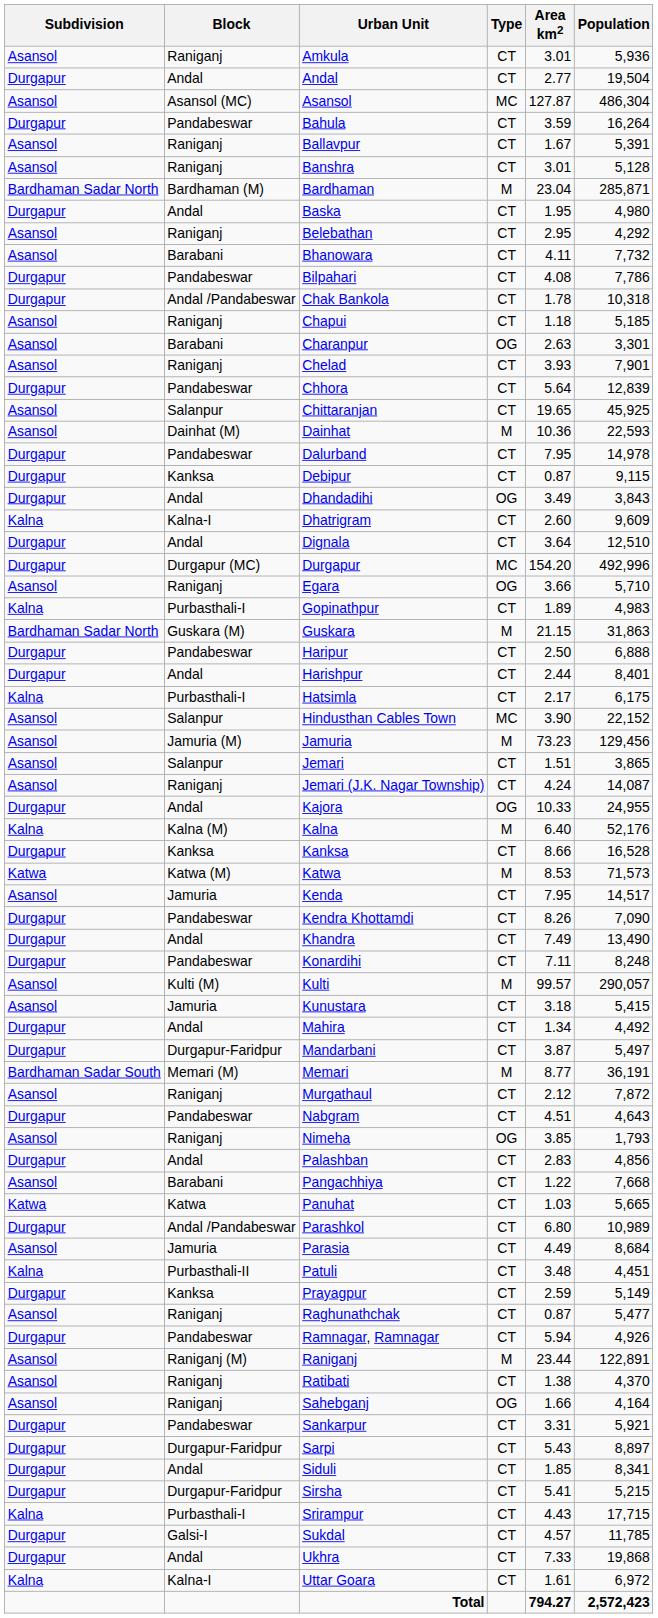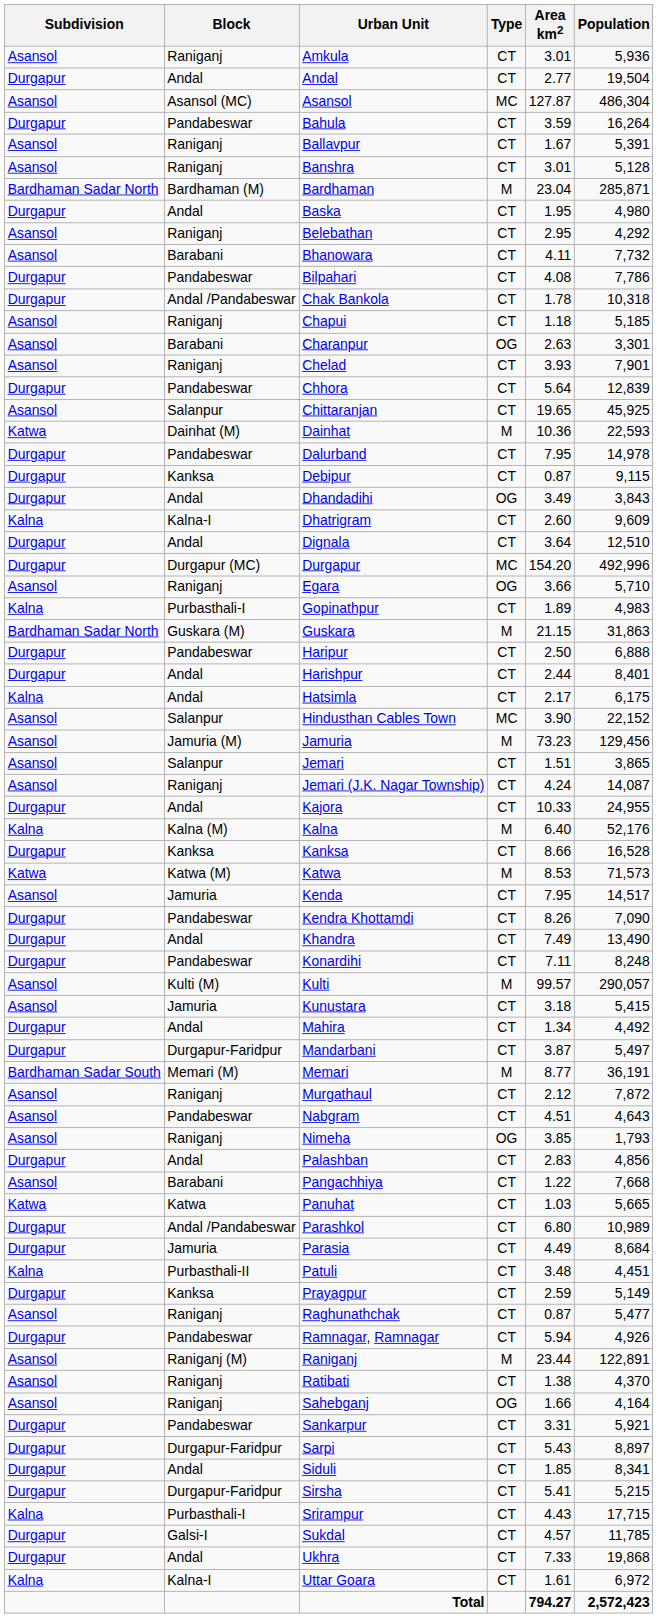 <table class="wikitable sortable">
 <tr>
 <th>Subdivision</th>
 <th>Block</th>
 <th>Urban Unit</th>
 <th>Type</th>
 <th>Area<br>km<sup>2</sup></th>
 <th>Population</th>
 </tr>
 <tr>
 <td><a href='#'>Asansol</a></td>
 <td>Raniganj</td>
 <td><a href='#'>Amkula</a></td>
 <td style="text-align:center">CT</td>
 <td style="text-align:right">3.01</td>
 <td style="text-align:right">5,936</td>
 </tr>
 <tr>
 <td><a href='#'>Durgapur</a></td>
 <td>Andal</td>
 <td><a href='#'>Andal</a></td>
 <td style="text-align:center">CT</td>
 <td style="text-align:right">2.77</td>
 <td style="text-align:right">19,504</td>
 </tr>
 <tr>
 <td><a href='#'>Asansol</a></td>
 <td>Asansol (MC)</td>
 <td><a href='#'>Asansol</a></td>
 <td style="text-align:center">MC</td>
 <td style="text-align:right">127.87</td>
 <td style="text-align:right">486,304</td>
 </tr>
 <tr>
 <td><a href='#'>Durgapur</a></td>
 <td>Pandabeswar</td>
 <td><a href='#'>Bahula</a></td>
 <td style="text-align:center">CT</td>
 <td style="text-align:right">3.59</td>
 <td style="text-align:right">16,264</td>
 </tr>
 <tr>
 <td><a href='#'>Asansol</a></td>
 <td>Raniganj</td>
 <td><a href='#'>Ballavpur</a></td>
 <td style="text-align:center">CT</td>
 <td style="text-align:right">1.67</td>
 <td style="text-align:right">5,391</td>
 </tr>
 <tr>
 <td><a href='#'>Asansol</a></td>
 <td>Raniganj</td>
 <td><a href='#'>Banshra</a></td>
 <td style="text-align:center">CT</td>
 <td style="text-align:right">3.01</td>
 <td style="text-align:right">5,128</td>
 </tr>
 <tr>
 <td><a href='#'>Bardhaman Sadar North</a></td>
 <td>Bardhaman (M)</td>
 <td><a href='#'>Bardhaman</a></td>
 <td style="text-align:center">M</td>
 <td style="text-align:right">23.04</td>
 <td style="text-align:right">285,871</td>
 </tr>
 <tr>
 <td><a href='#'>Durgapur</a></td>
 <td>Andal</td>
 <td><a href='#'>Baska</a></td>
 <td style="text-align:center">CT</td>
 <td style="text-align:right">1.95</td>
 <td style="text-align:right">4,980</td>
 </tr>
 <tr>
 <td><a href='#'>Asansol</a></td>
 <td>Raniganj</td>
 <td><a href='#'>Belebathan</a></td>
 <td style="text-align:center">CT</td>
 <td style="text-align:right">2.95</td>
 <td style="text-align:right">4,292</td>
 </tr>
 <tr>
 <td><a href='#'>Asansol</a></td>
 <td>Barabani</td>
 <td><a href='#'>Bhanowara</a></td>
 <td style="text-align:center">CT</td>
 <td style="text-align:right">4.11</td>
 <td style="text-align:right">7,732</td>
 </tr>
 <tr>
 <td><a href='#'>Durgapur</a></td>
 <td>Pandabeswar</td>
 <td><a href='#'>Bilpahari</a></td>
 <td style="text-align:center">CT</td>
 <td style="text-align:right">4.08</td>
 <td style="text-align:right">7,786</td>
 </tr>
 <tr>
 <td><a href='#'>Durgapur</a></td>
 <td>Andal /Pandabeswar</td>
 <td><a href='#'>Chak Bankola</a></td>
 <td style="text-align:center">CT</td>
 <td style="text-align:right">1.78</td>
 <td style="text-align:right">10,318</td>
 </tr>
 <tr>
 <td><a href='#'>Asansol</a></td>
 <td>Raniganj</td>
 <td><a href='#'>Chapui</a></td>
 <td style="text-align:center">CT</td>
 <td style="text-align:right">1.18</td>
 <td style="text-align:right">5,185</td>
 </tr>
 <tr>
 <td><a href='#'>Asansol</a></td>
 <td>Barabani</td>
 <td><a href='#'>Charanpur</a></td>
 <td style="text-align:center">OG</td>
 <td style="text-align:right">2.63</td>
 <td style="text-align:right">3,301</td>
 </tr>
 <tr>
 <td><a href='#'>Asansol</a></td>
 <td>Raniganj</td>
 <td><a href='#'>Chelad</a></td>
 <td style="text-align:center">CT</td>
 <td style="text-align:right">3.93</td>
 <td style="text-align:right">7,901</td>
 </tr>
 <tr>
 <td><a href='#'>Durgapur</a></td>
 <td>Pandabeswar</td>
 <td><a href='#'>Chhora</a></td>
 <td style="text-align:center">CT</td>
 <td style="text-align:right">5.64</td>
 <td style="text-align:right">12,839</td>
 </tr>
 <tr>
 <td><a href='#'>Asansol</a></td>
 <td>Salanpur</td>
 <td><a href='#'>Chittaranjan</a></td>
 <td style="text-align:center">CT</td>
 <td style="text-align:right">19.65</td>
 <td style="text-align:right">45,925</td>
 </tr>
 <tr>
-<td><a href='#'>Asansol</a></td>
+<td><a href='#'>Katwa</a></td>
 <td>Dainhat (M)</td>
 <td><a href='#'>Dainhat</a></td>
 <td style="text-align:center">M</td>
 <td style="text-align:right">10.36</td>
 <td style="text-align:right">22,593</td>
 </tr>
 <tr>
 <td><a href='#'>Durgapur</a></td>
 <td>Pandabeswar</td>
 <td><a href='#'>Dalurband</a></td>
 <td style="text-align:center">CT</td>
 <td style="text-align:right">7.95</td>
 <td style="text-align:right">14,978</td>
 </tr>
 <tr>
 <td><a href='#'>Durgapur</a></td>
 <td>Kanksa</td>
 <td><a href='#'>Debipur</a></td>
 <td style="text-align:center">CT</td>
 <td style="text-align:right">0.87</td>
 <td style="text-align:right">9,115</td>
 </tr>
 <tr>
 <td><a href='#'>Durgapur</a></td>
 <td>Andal</td>
 <td><a href='#'>Dhandadihi</a></td>
 <td style="text-align:center">OG</td>
 <td style="text-align:right">3.49</td>
 <td style="text-align:right">3,843</td>
 </tr>
 <tr>
 <td><a href='#'>Kalna</a></td>
 <td>Kalna-I</td>
 <td><a href='#'>Dhatrigram</a></td>
 <td style="text-align:center">CT</td>
 <td style="text-align:right">2.60</td>
 <td style="text-align:right">9,609</td>
 </tr>
 <tr>
 <td><a href='#'>Durgapur</a></td>
 <td>Andal</td>
 <td><a href='#'>Dignala</a></td>
 <td style="text-align:center">CT</td>
 <td style="text-align:right">3.64</td>
 <td style="text-align:right">12,510</td>
 </tr>
 <tr>
 <td><a href='#'>Durgapur</a></td>
 <td>Durgapur (MC)</td>
 <td><a href='#'>Durgapur</a></td>
 <td style="text-align:center">MC</td>
 <td style="text-align:right">154.20</td>
 <td style="text-align:right">492,996</td>
 </tr>
 <tr>
 <td><a href='#'>Asansol</a></td>
 <td>Raniganj</td>
 <td><a href='#'>Egara</a></td>
 <td style="text-align:center">OG</td>
 <td style="text-align:right">3.66</td>
 <td style="text-align:right">5,710</td>
 </tr>
 <tr>
 <td><a href='#'>Kalna</a></td>
 <td>Purbasthali-I</td>
 <td><a href='#'>Gopinathpur</a></td>
 <td style="text-align:center">CT</td>
 <td style="text-align:right">1.89</td>
 <td style="text-align:right">4,983</td>
 </tr>
 <tr>
 <td><a href='#'>Bardhaman Sadar North</a></td>
 <td>Guskara (M)</td>
 <td><a href='#'>Guskara</a></td>
 <td style="text-align:center">M</td>
 <td style="text-align:right">21.15</td>
 <td style="text-align:right">31,863</td>
 </tr>
 <tr>
 <td><a href='#'>Durgapur</a></td>
 <td>Pandabeswar</td>
 <td><a href='#'>Haripur</a></td>
 <td style="text-align:center">CT</td>
 <td style="text-align:right">2.50</td>
 <td style="text-align:right">6,888</td>
 </tr>
 <tr>
 <td><a href='#'>Durgapur</a></td>
 <td>Andal</td>
 <td><a href='#'>Harishpur</a></td>
 <td style="text-align:center">CT</td>
 <td style="text-align:right">2.44</td>
 <td style="text-align:right">8,401</td>
 </tr>
 <tr>
 <td><a href='#'>Kalna</a></td>
-<td>Purbasthali-I</td>
+<td>Andal</td>
 <td><a href='#'>Hatsimla</a></td>
 <td style="text-align:center">CT</td>
 <td style="text-align:right">2.17</td>
 <td style="text-align:right">6,175</td>
 </tr>
 <tr>
 <td><a href='#'>Asansol</a></td>
 <td>Salanpur</td>
 <td><a href='#'>Hindusthan Cables Town</a></td>
 <td style="text-align:center">MC</td>
 <td style="text-align:right">3.90</td>
 <td style="text-align:right">22,152</td>
 </tr>
 <tr>
 <td><a href='#'>Asansol</a></td>
 <td>Jamuria (M)</td>
 <td><a href='#'>Jamuria</a></td>
 <td style="text-align:center">M</td>
 <td style="text-align:right">73.23</td>
 <td style="text-align:right">129,456</td>
 </tr>
 <tr>
 <td><a href='#'>Asansol</a></td>
 <td>Salanpur</td>
 <td><a href='#'>Jemari</a></td>
 <td style="text-align:center">CT</td>
 <td style="text-align:right">1.51</td>
 <td style="text-align:right">3,865</td>
 </tr>
 <tr>
 <td><a href='#'>Asansol</a></td>
 <td>Raniganj</td>
 <td><a href='#'>Jemari (J.K. Nagar Township)</a></td>
 <td style="text-align:center">CT</td>
 <td style="text-align:right">4.24</td>
 <td style="text-align:right">14,087</td>
 </tr>
 <tr>
 <td><a href='#'>Durgapur</a></td>
 <td>Andal</td>
 <td><a href='#'>Kajora</a></td>
-<td style="text-align:center">OG</td>
+<td style="text-align:center">CT</td>
 <td style="text-align:right">10.33</td>
 <td style="text-align:right">24,955</td>
 </tr>
 <tr>
 <td><a href='#'>Kalna</a></td>
 <td>Kalna (M)</td>
 <td><a href='#'>Kalna</a></td>
 <td style="text-align:center">M</td>
 <td style="text-align:right">6.40</td>
 <td style="text-align:right">52,176</td>
 </tr>
 <tr>
 <td><a href='#'>Durgapur</a></td>
 <td>Kanksa</td>
 <td><a href='#'>Kanksa</a></td>
 <td style="text-align:center">CT</td>
 <td style="text-align:right">8.66</td>
 <td style="text-align:right">16,528</td>
 </tr>
 <tr>
 <td><a href='#'>Katwa</a></td>
 <td>Katwa (M)</td>
 <td><a href='#'>Katwa</a></td>
 <td style="text-align:center">M</td>
 <td style="text-align:right">8.53</td>
 <td style="text-align:right">71,573</td>
 </tr>
 <tr>
 <td><a href='#'>Asansol</a></td>
 <td>Jamuria</td>
 <td><a href='#'>Kenda</a></td>
 <td style="text-align:center">CT</td>
 <td style="text-align:right">7.95</td>
 <td style="text-align:right">14,517</td>
 </tr>
 <tr>
 <td><a href='#'>Durgapur</a></td>
 <td>Pandabeswar</td>
 <td><a href='#'>Kendra Khottamdi</a></td>
 <td style="text-align:center">CT</td>
 <td style="text-align:right">8.26</td>
 <td style="text-align:right">7,090</td>
 </tr>
 <tr>
 <td><a href='#'>Durgapur</a></td>
 <td>Andal</td>
 <td><a href='#'>Khandra</a></td>
 <td style="text-align:center">CT</td>
 <td style="text-align:right">7.49</td>
 <td style="text-align:right">13,490</td>
 </tr>
 <tr>
 <td><a href='#'>Durgapur</a></td>
 <td>Pandabeswar</td>
 <td><a href='#'>Konardihi</a></td>
 <td style="text-align:center">CT</td>
 <td style="text-align:right">7.11</td>
 <td style="text-align:right">8,248</td>
 </tr>
 <tr>
 <td><a href='#'>Asansol</a></td>
 <td>Kulti (M)</td>
 <td><a href='#'>Kulti</a></td>
 <td style="text-align:center">M</td>
 <td style="text-align:right">99.57</td>
 <td style="text-align:right">290,057</td>
 </tr>
 <tr>
 <td><a href='#'>Asansol</a></td>
 <td>Jamuria</td>
 <td><a href='#'>Kunustara</a></td>
 <td style="text-align:center">CT</td>
 <td style="text-align:right">3.18</td>
 <td style="text-align:right">5,415</td>
 </tr>
 <tr>
 <td><a href='#'>Durgapur</a></td>
 <td>Andal</td>
 <td><a href='#'>Mahira</a></td>
 <td style="text-align:center">CT</td>
 <td style="text-align:right">1.34</td>
 <td style="text-align:right">4,492</td>
 </tr>
 <tr>
 <td><a href='#'>Durgapur</a></td>
 <td>Durgapur-Faridpur</td>
 <td><a href='#'>Mandarbani</a></td>
 <td style="text-align:center">CT</td>
 <td style="text-align:right">3.87</td>
 <td style="text-align:right">5,497</td>
 </tr>
 <tr>
 <td><a href='#'>Bardhaman Sadar South</a></td>
 <td>Memari (M)</td>
 <td><a href='#'>Memari</a></td>
 <td style="text-align:center">M</td>
 <td style="text-align:right">8.77</td>
 <td style="text-align:right">36,191</td>
 </tr>
 <tr>
 <td><a href='#'>Asansol</a></td>
 <td>Raniganj</td>
 <td><a href='#'>Murgathaul</a></td>
 <td style="text-align:center">CT</td>
 <td style="text-align:right">2.12</td>
 <td style="text-align:right">7,872</td>
 </tr>
 <tr>
-<td><a href='#'>Durgapur</a></td>
+<td><a href='#'>Asansol</a></td>
 <td>Pandabeswar</td>
 <td><a href='#'>Nabgram</a></td>
 <td style="text-align:center">CT</td>
 <td style="text-align:right">4.51</td>
 <td style="text-align:right">4,643</td>
 </tr>
 <tr>
 <td><a href='#'>Asansol</a></td>
 <td>Raniganj</td>
 <td><a href='#'>Nimeha</a></td>
 <td style="text-align:center">OG</td>
 <td style="text-align:right">3.85</td>
 <td style="text-align:right">1,793</td>
 </tr>
 <tr>
 <td><a href='#'>Durgapur</a></td>
 <td>Andal</td>
 <td><a href='#'>Palashban</a></td>
 <td style="text-align:center">CT</td>
 <td style="text-align:right">2.83</td>
 <td style="text-align:right">4,856</td>
 </tr>
 <tr>
 <td><a href='#'>Asansol</a></td>
 <td>Barabani</td>
 <td><a href='#'>Pangachhiya</a></td>
 <td style="text-align:center">CT</td>
 <td style="text-align:right">1.22</td>
 <td style="text-align:right">7,668</td>
 </tr>
 <tr>
 <td><a href='#'>Katwa</a></td>
 <td>Katwa</td>
 <td><a href='#'>Panuhat</a></td>
 <td style="text-align:center">CT</td>
 <td style="text-align:right">1.03</td>
 <td style="text-align:right">5,665</td>
 </tr>
 <tr>
 <td><a href='#'>Durgapur</a></td>
 <td>Andal /Pandabeswar</td>
 <td><a href='#'>Parashkol</a></td>
 <td style="text-align:center">CT</td>
 <td style="text-align:right">6.80</td>
 <td style="text-align:right">10,989</td>
 </tr>
 <tr>
-<td><a href='#'>Asansol</a></td>
+<td><a href='#'>Durgapur</a></td>
 <td>Jamuria</td>
 <td><a href='#'>Parasia</a></td>
 <td style="text-align:center">CT</td>
 <td style="text-align:right">4.49</td>
 <td style="text-align:right">8,684</td>
 </tr>
 <tr>
 <td><a href='#'>Kalna</a></td>
 <td>Purbasthali-II</td>
 <td><a href='#'>Patuli</a></td>
 <td style="text-align:center">CT</td>
 <td style="text-align:right">3.48</td>
 <td style="text-align:right">4,451</td>
 </tr>
 <tr>
 <td><a href='#'>Durgapur</a></td>
 <td>Kanksa</td>
 <td><a href='#'>Prayagpur</a></td>
 <td style="text-align:center">CT</td>
 <td style="text-align:right">2.59</td>
 <td style="text-align:right">5,149</td>
 </tr>
 <tr>
 <td><a href='#'>Asansol</a></td>
 <td>Raniganj</td>
 <td><a href='#'>Raghunathchak</a></td>
 <td style="text-align:center">CT</td>
 <td style="text-align:right">0.87</td>
 <td style="text-align:right">5,477</td>
 </tr>
 <tr>
 <td><a href='#'>Durgapur</a></td>
 <td>Pandabeswar</td>
 <td><a href='#'>Ramnagar</a>, <a href='#'>Ramnagar</a></td>
 <td style="text-align:center">CT</td>
 <td style="text-align:right">5.94</td>
 <td style="text-align:right">4,926</td>
 </tr>
 <tr>
 <td><a href='#'>Asansol</a></td>
 <td>Raniganj (M)</td>
 <td><a href='#'>Raniganj</a></td>
 <td style="text-align:center">M</td>
 <td style="text-align:right">23.44</td>
 <td style="text-align:right">122,891</td>
 </tr>
 <tr>
 <td><a href='#'>Asansol</a></td>
 <td>Raniganj</td>
 <td><a href='#'>Ratibati</a></td>
 <td style="text-align:center">CT</td>
 <td style="text-align:right">1.38</td>
 <td style="text-align:right">4,370</td>
 </tr>
 <tr>
 <td><a href='#'>Asansol</a></td>
 <td>Raniganj</td>
 <td><a href='#'>Sahebganj</a></td>
 <td style="text-align:center">OG</td>
 <td style="text-align:right">1.66</td>
 <td style="text-align:right">4,164</td>
 </tr>
 <tr>
 <td><a href='#'>Durgapur</a></td>
 <td>Pandabeswar</td>
 <td><a href='#'>Sankarpur</a></td>
 <td style="text-align:center">CT</td>
 <td style="text-align:right">3.31</td>
 <td style="text-align:right">5,921</td>
 </tr>
 <tr>
 <td><a href='#'>Durgapur</a></td>
 <td>Durgapur-Faridpur</td>
 <td><a href='#'>Sarpi</a></td>
 <td style="text-align:center">CT</td>
 <td style="text-align:right">5.43</td>
 <td style="text-align:right">8,897</td>
 </tr>
 <tr>
 <td><a href='#'>Durgapur</a></td>
 <td>Andal</td>
 <td><a href='#'>Siduli</a></td>
 <td style="text-align:center">CT</td>
 <td style="text-align:right">1.85</td>
 <td style="text-align:right">8,341</td>
 </tr>
 <tr>
 <td><a href='#'>Durgapur</a></td>
 <td>Durgapur-Faridpur</td>
 <td><a href='#'>Sirsha</a></td>
 <td style="text-align:center">CT</td>
 <td style="text-align:right">5.41</td>
 <td style="text-align:right">5,215</td>
 </tr>
 <tr>
 <td><a href='#'>Kalna</a></td>
 <td>Purbasthali-I</td>
 <td><a href='#'>Srirampur</a></td>
 <td style="text-align:center">CT</td>
 <td style="text-align:right">4.43</td>
 <td style="text-align:right">17,715</td>
 </tr>
 <tr>
 <td><a href='#'>Durgapur</a></td>
 <td>Galsi-I</td>
 <td><a href='#'>Sukdal</a></td>
 <td style="text-align:center">CT</td>
 <td style="text-align:right">4.57</td>
 <td style="text-align:right">11,785</td>
 </tr>
 <tr>
 <td><a href='#'>Durgapur</a></td>
 <td>Andal</td>
 <td><a href='#'>Ukhra</a></td>
 <td style="text-align:center">CT</td>
 <td style="text-align:right">7.33</td>
 <td style="text-align:right">19,868</td>
 </tr>
 <tr>
 <td><a href='#'>Kalna</a></td>
 <td>Kalna-I</td>
 <td><a href='#'>Uttar Goara</a></td>
 <td style="text-align:center">CT</td>
 <td style="text-align:right">1.61</td>
 <td style="text-align:right">6,972</td>
 </tr>
 <tr>
 <td></td>
 <td></td>
 <td style="text-align:right"><strong>Total</strong></td>
 <td></td>
 <td style="text-align:right"><strong>794.27</strong></td>
 <td style="text-align:right"><strong>2,572,423</strong></td>
 </tr>
 </table>
